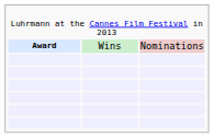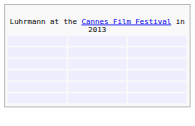 <table class="infobox" style="width: 25em; text-align: left; font-size: 70%; vertical-align: middle;">
 <tr>
 <td colspan="3" style="text-align:center;"><br>Luhrmann at the <a href='#'>Cannes Film Festival</a> in 2013</td>
-</tr>
-<tr bgcolor=#D9E8FF style="text-align:center;">
-<th style="vertical-align: middle;">Award</th>
-<td style="background:#cceecc; font-size:8pt;" width="60px">Wins</td>
-<td style="background:#eecccc; font-size:8pt;" width="60px">Nominations</td>
 </tr>
 <tr bgcolor=#eeeeff>
 <td align="center"><br></td>
 <td></td>
 <td></td>
 </tr>
 <tr bgcolor=#eeeeff>
 <td align="center"><br></td>
 <td></td>
 <td></td>
 </tr>
 <tr bgcolor=#eeeeff>
 <td align="center"><br></td>
 <td></td>
 <td></td>
 </tr>
 <tr bgcolor=#eeeeff>
 <td align="center"><br></td>
 <td></td>
 <td></td>
 </tr>
 <tr bgcolor=#eeeeff>
 <td align="center"><br></td>
 <td></td>
 <td></td>
 </tr>
 <tr bgcolor=#eeeeff>
 <td align="center"><br></td>
 <td></td>
 <td></td>
 </tr>
 </table>
